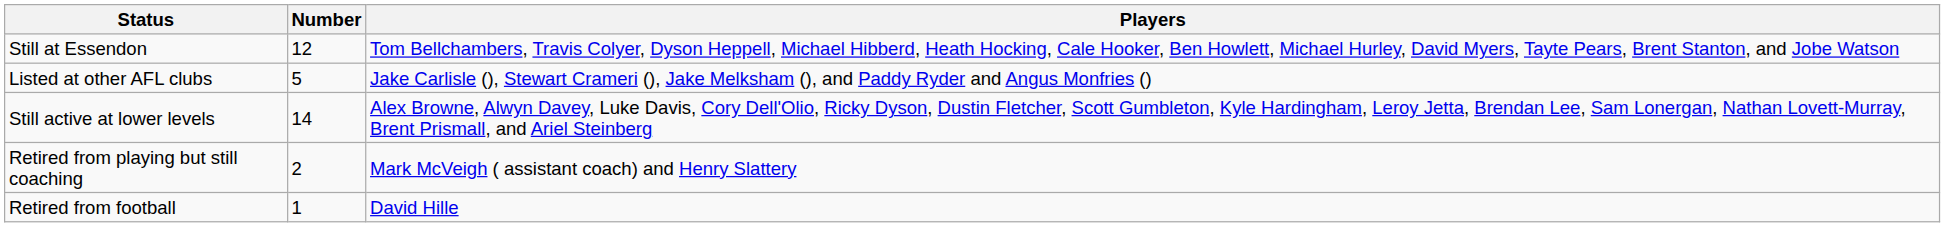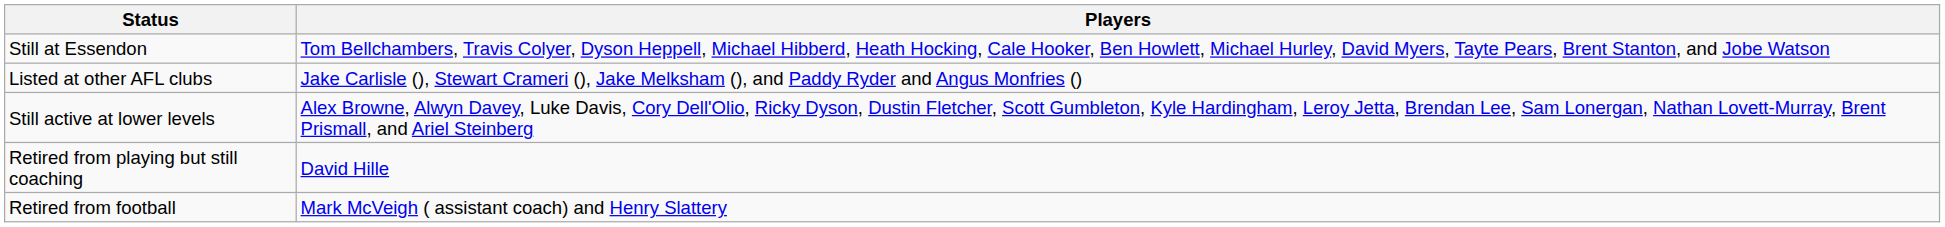 <table class="wikitable" style="font-size:95%; width:80%;">
 <tr>
 <th>Status</th>
-<th>Number</th>
 <th>Players</th>
 </tr>
 <tr>
 <td>Still at Essendon</td>
-<td>12</td>
 <td><a href='#'>Tom Bellchambers</a>, <a href='#'>Travis Colyer</a>, <a href='#'>Dyson Heppell</a>, <a href='#'>Michael Hibberd</a>, <a href='#'>Heath Hocking</a>, <a href='#'>Cale Hooker</a>, <a href='#'>Ben Howlett</a>, <a href='#'>Michael Hurley</a>, <a href='#'>David Myers</a>, <a href='#'>Tayte Pears</a>, <a href='#'>Brent Stanton</a>, and <a href='#'>Jobe Watson</a></td>
 </tr>
 <tr>
 <td>Listed at other AFL clubs</td>
-<td>5</td>
 <td><a href='#'>Jake Carlisle</a> (), <a href='#'>Stewart Crameri</a> (), <a href='#'>Jake Melksham</a> (), and <a href='#'>Paddy Ryder</a> and <a href='#'>Angus Monfries</a> ()</td>
 </tr>
 <tr>
 <td>Still active at lower levels</td>
-<td>14</td>
 <td><a href='#'>Alex Browne</a>, <a href='#'>Alwyn Davey</a>, Luke Davis, <a href='#'>Cory Dell'Olio</a>, <a href='#'>Ricky Dyson</a>, <a href='#'>Dustin Fletcher</a>, <a href='#'>Scott Gumbleton</a>, <a href='#'>Kyle Hardingham</a>, <a href='#'>Leroy Jetta</a>, <a href='#'>Brendan Lee</a>, <a href='#'>Sam Lonergan</a>, <a href='#'>Nathan Lovett-Murray</a>, <a href='#'>Brent Prismall</a>, and <a href='#'>Ariel Steinberg</a></td>
 </tr>
 <tr>
 <td>Retired from playing but still coaching</td>
-<td>2</td>
-<td><a href='#'>Mark McVeigh</a> ( assistant coach) and <a href='#'>Henry Slattery</a></td>
+<td><a href='#'>David Hille</a></td>
 </tr>
 <tr>
 <td>Retired from football</td>
-<td>1</td>
-<td><a href='#'>David Hille</a></td>
+<td><a href='#'>Mark McVeigh</a> ( assistant coach) and <a href='#'>Henry Slattery</a></td>
 </tr>
 </table>
